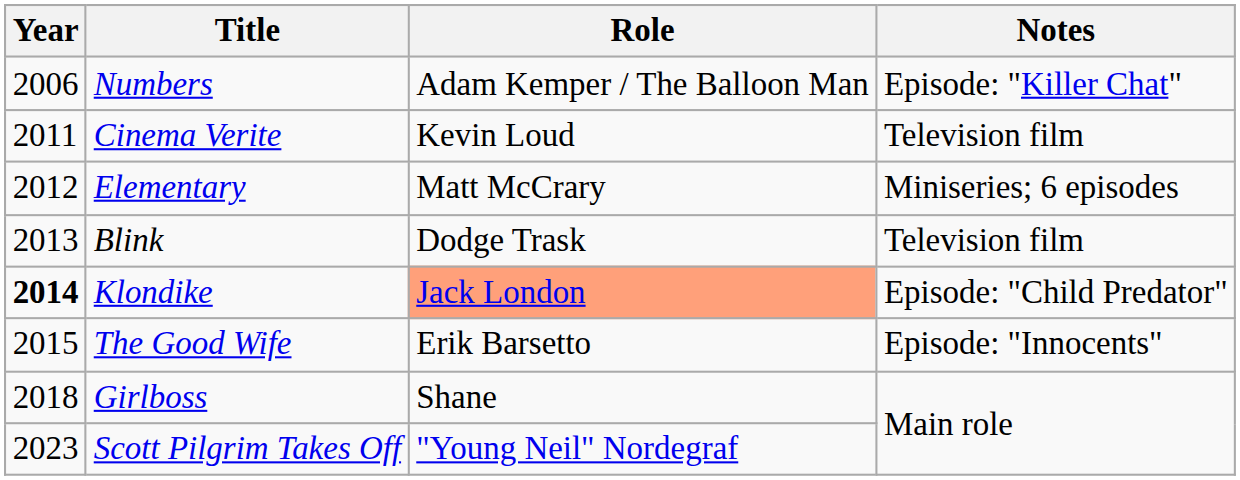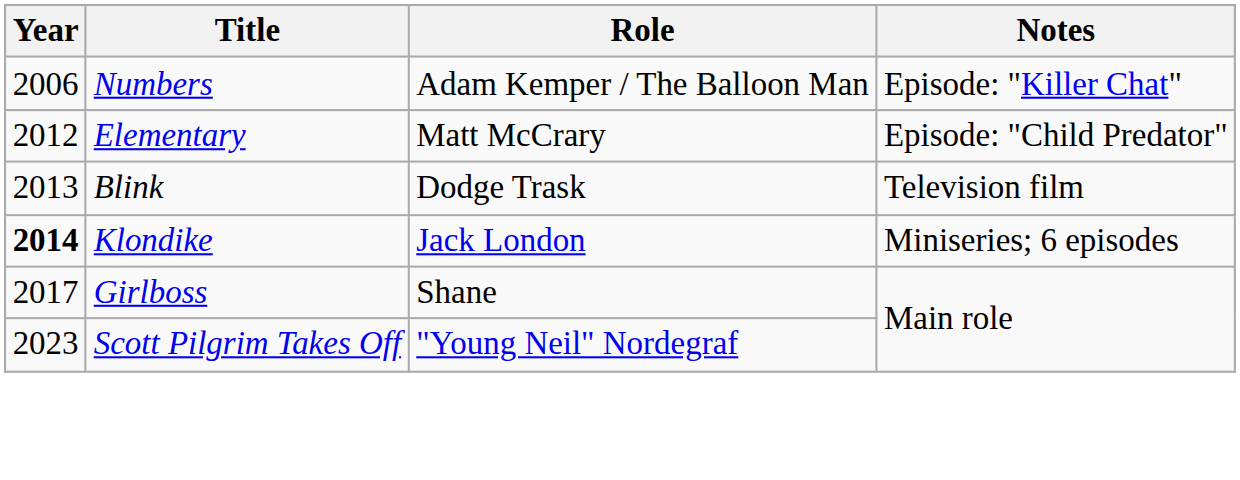 <table class="wikitable sortable">
 <tr>
 <th>Year</th>
 <th>Title</th>
 <th>Role</th>
 <th>Notes</th>
 </tr>
 <tr>
 <td>2006</td>
 <td><em><a href='#'>Numbers</a></em></td>
 <td>Adam Kemper / The Balloon Man</td>
 <td>Episode: "<a href='#'>Killer Chat</a>"</td>
 </tr>
 <tr>
-<td>2011</td>
-<td><em><a href='#'>Cinema Verite</a></em></td>
-<td>Kevin Loud</td>
-<td>Television film</td>
-</tr>
-<tr>
 <td>2012</td>
 <td><em><a href='#'>Elementary</a></em></td>
 <td>Matt McCrary</td>
-<td>Miniseries; 6 episodes</td>
+<td>Episode: "Child Predator"</td>
 </tr>
 <tr>
 <td>2013</td>
 <td><em>Blink</em></td>
 <td>Dodge Trask</td>
 <td>Television film</td>
 </tr>
 <tr>
 <td><strong>2014</strong></td>
 <td><em><a href='#'>Klondike</a></em></td>
-<td style="background: lightsalmon;"><a href='#'>Jack London</a></td>
-<td>Episode: "Child Predator"</td>
+<td><a href='#'>Jack London</a></td>
+<td>Miniseries; 6 episodes</td>
 </tr>
 <tr>
-<td>2015</td>
-<td><em><a href='#'>The Good Wife</a></em></td>
-<td>Erik Barsetto</td>
-<td>Episode: "Innocents"</td>
-</tr>
-<tr>
-<td>2018</td>
+<td>2017</td>
 <td><em><a href='#'>Girlboss</a></em></td>
 <td>Shane</td>
 <td rowspan="2">Main role</td>
 </tr>
 <tr>
 <td>2023</td>
 <td><em><a href='#'>Scott Pilgrim Takes Off</a></em></td>
 <td><a href='#'>"Young Neil" Nordegraf</a></td>
 </tr>
 </table>
